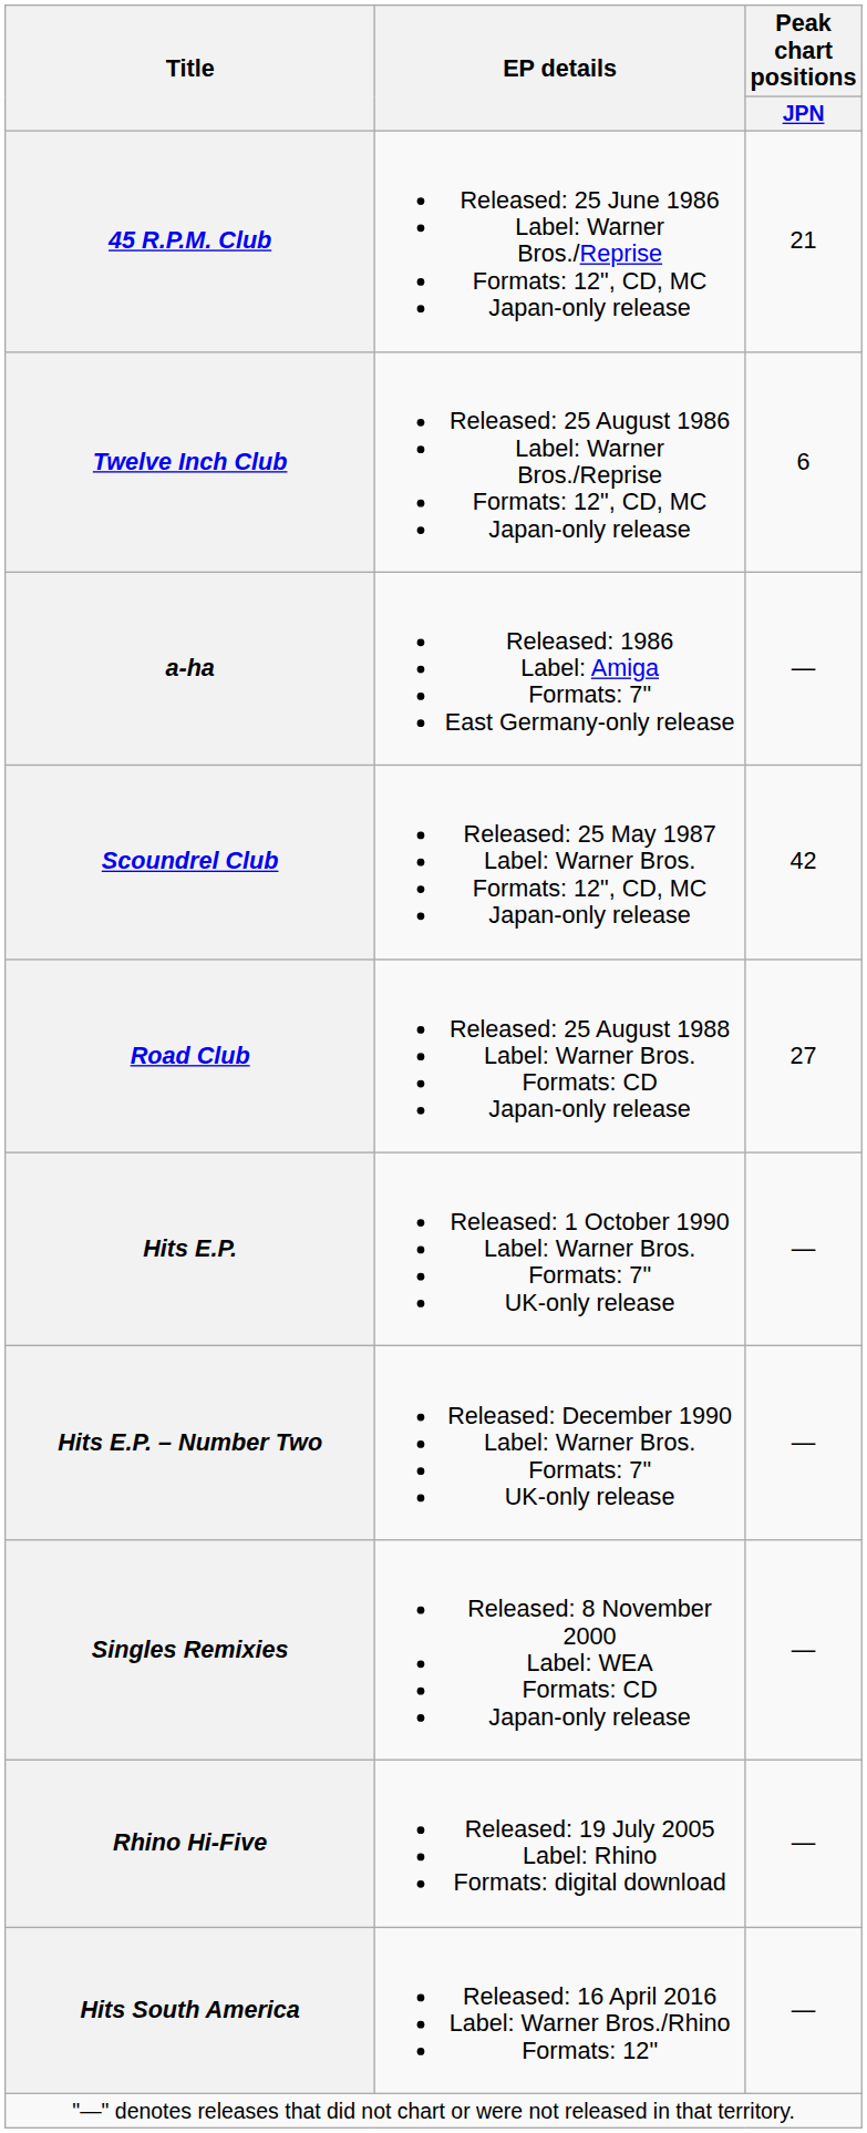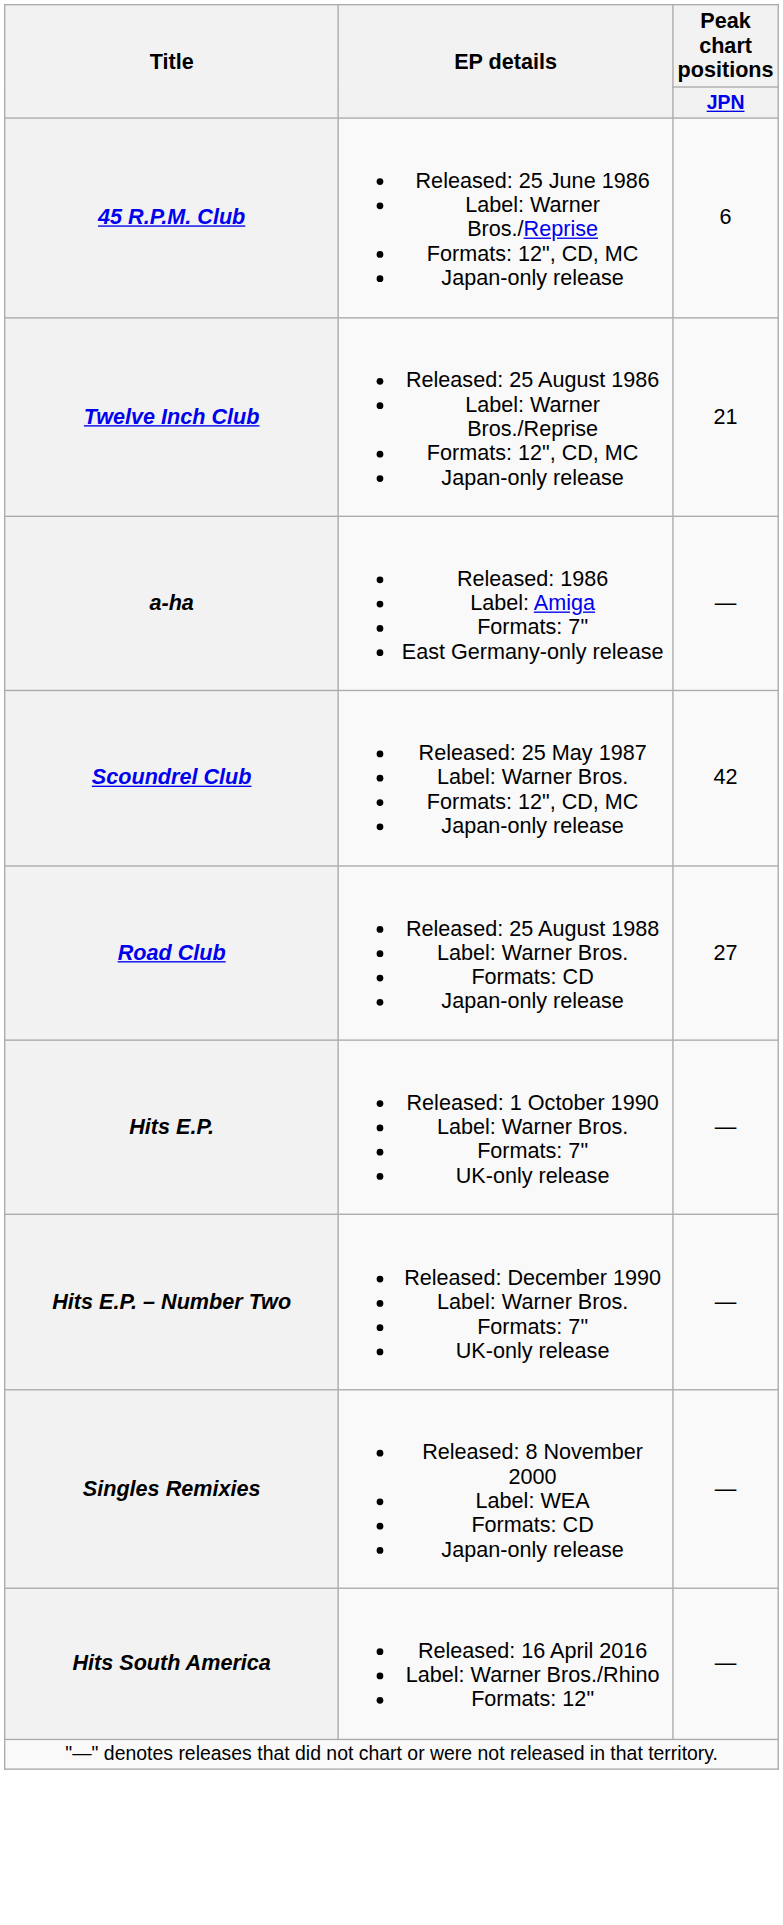 <table class="wikitable plainrowheaders" style="text-align:center;">
 <tr>
 <th rowspan="2" scope="col" style="width:15em;">Title</th>
 <th rowspan="2" scope="col" style="width:15em;">EP details</th>
 <th>Peak chart positions</th>
 </tr>
 <tr>
 <th scope="col" style="width:2em;font-size:90%;"><a href='#'>JPN</a><br></th>
 </tr>
 <tr>
 <th scope="row"><em><a href='#'>45 R.P.M. Club</a></em></th>
 <td><br><ul><li>Released: 25 June 1986</li><li>Label: Warner Bros./<a href='#'>Reprise</a></li><li>Formats: 12", CD, MC</li><li>Japan-only release</li></ul></td>
-<td>21</td>
+<td>6</td>
 </tr>
 <tr>
 <th scope="row"><em><a href='#'>Twelve Inch Club</a></em></th>
 <td><br><ul><li>Released: 25 August 1986</li><li>Label: Warner Bros./Reprise</li><li>Formats: 12", CD, MC</li><li>Japan-only release</li></ul></td>
-<td>6</td>
+<td>21</td>
 </tr>
 <tr>
 <th scope="row"><em>a-ha</em></th>
 <td><br><ul><li>Released: 1986</li><li>Label: <a href='#'>Amiga</a></li><li>Formats: 7"</li><li>East Germany-only release</li></ul></td>
 <td>—</td>
 </tr>
 <tr>
 <th scope="row"><em><a href='#'>Scoundrel Club</a></em></th>
 <td><br><ul><li>Released: 25 May 1987</li><li>Label: Warner Bros.</li><li>Formats: 12", CD, MC</li><li>Japan-only release</li></ul></td>
 <td>42</td>
 </tr>
 <tr>
 <th scope="row"><em><a href='#'>Road Club</a></em></th>
 <td><br><ul><li>Released: 25 August 1988</li><li>Label: Warner Bros.</li><li>Formats: CD</li><li>Japan-only release</li></ul></td>
 <td>27</td>
 </tr>
 <tr>
 <th scope="row"><em>Hits E.P.</em></th>
 <td><br><ul><li>Released: 1 October 1990</li><li>Label: Warner Bros.</li><li>Formats: 7"</li><li>UK-only release</li></ul></td>
 <td>—</td>
 </tr>
 <tr>
 <th scope="row"><em>Hits E.P. – Number Two</em></th>
 <td><br><ul><li>Released: December 1990</li><li>Label: Warner Bros.</li><li>Formats: 7"</li><li>UK-only release</li></ul></td>
 <td>—</td>
 </tr>
 <tr>
 <th scope="row"><em>Singles Remixies</em></th>
 <td><br><ul><li>Released: 8 November 2000</li><li>Label: WEA</li><li>Formats: CD</li><li>Japan-only release</li></ul></td>
 <td>—</td>
 </tr>
 <tr>
-<th scope="row"><em>Rhino Hi-Five</em></th>
-<td><br><ul><li>Released: 19 July 2005</li><li>Label: Rhino</li><li>Formats: digital download</li></ul></td>
-<td>—</td>
-</tr>
-<tr>
 <th scope="row"><em>Hits South America</em></th>
 <td><br><ul><li>Released: 16 April 2016</li><li>Label: Warner Bros./Rhino</li><li>Formats: 12"</li></ul></td>
 <td>—</td>
 </tr>
 <tr>
 <td colspan="3" style="font-size:90%">"—" denotes releases that did not chart or were not released in that territory.</td>
 </tr>
 </table>
